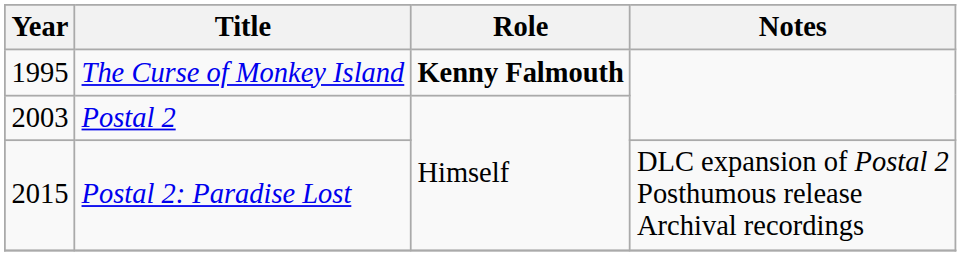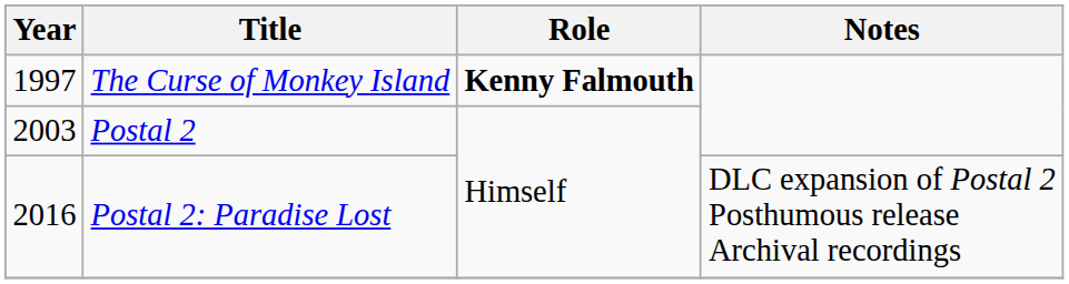 <table class="wikitable sortable">
 <tr>
 <th>Year</th>
 <th>Title</th>
 <th>Role</th>
 <th class="unsortable">Notes</th>
 </tr>
 <tr>
-<td>1995</td>
+<td>1997</td>
 <td><em><a href='#'>The Curse of Monkey Island</a></em></td>
 <td><strong>Kenny Falmouth</strong></td>
 <td rowspan="2"></td>
 </tr>
 <tr>
 <td>2003</td>
 <td><em><a href='#'>Postal 2</a></em></td>
 <td rowspan="2">Himself</td>
 </tr>
 <tr>
-<td>2015</td>
+<td>2016</td>
 <td><em><a href='#'>Postal 2: Paradise Lost</a></em></td>
 <td>DLC expansion of <em>Postal 2</em><br>Posthumous release<br>Archival recordings</td>
 </tr>
 <tr>
 </tr>
 </table>
